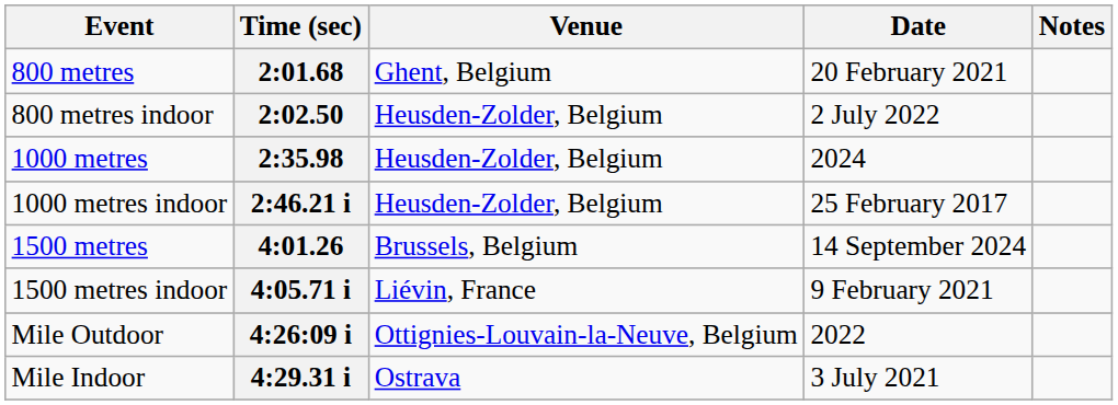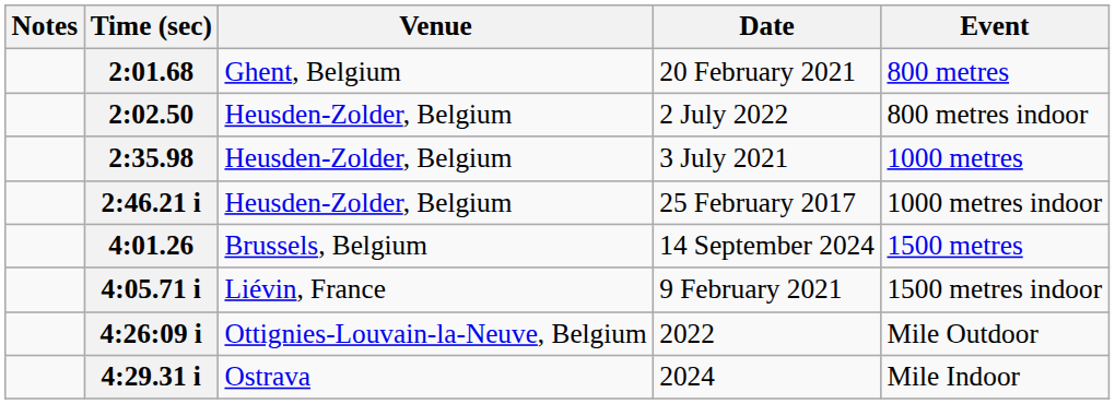 <table class="wikitable plainrowheaders">
 <tr>
-<th scope="col">Event</th>
+<th scope="col">Notes</th>
 <th scope="col">Time (sec)</th>
 <th scope="col">Venue</th>
 <th scope="col">Date</th>
-<th scope="col">Notes</th>
+<th scope="col">Event</th>
 </tr>
 <tr>
-<td><a href='#'>800 metres</a></td>
+<td></td>
 <th scope="row" style="text-align:center;">2:01.68</th>
 <td><a href='#'>Ghent</a>, Belgium</td>
 <td>20 February 2021</td>
-<td></td>
+<td><a href='#'>800 metres</a></td>
 </tr>
 <tr>
-<td>800 metres indoor</td>
+<td></td>
 <th scope="row" style="text-align:center;">2:02.50</th>
 <td><a href='#'>Heusden-Zolder</a>, Belgium</td>
 <td>2 July 2022</td>
-<td></td>
+<td>800 metres indoor</td>
 </tr>
 <tr>
-<td><a href='#'>1000 metres</a></td>
+<td></td>
 <th scope="row" style="text-align:center;"><strong>2:35.98</strong></th>
 <td><a href='#'>Heusden-Zolder</a>, Belgium</td>
-<td>2024</td>
-<td></td>
+<td>3 July 2021</td>
+<td><a href='#'>1000 metres</a></td>
 </tr>
 <tr>
-<td>1000 metres indoor</td>
+<td></td>
 <th scope="row" style="text-align:center;"><strong>2:46.21 i</strong></th>
 <td><a href='#'>Heusden-Zolder</a>, Belgium</td>
 <td>25 February 2017</td>
-<td></td>
+<td>1000 metres indoor</td>
 </tr>
 <tr>
-<td><a href='#'>1500 metres</a></td>
+<td></td>
 <th scope="row" style="text-align:center;"><strong>4:01.26</strong></th>
 <td><a href='#'>Brussels</a>, Belgium</td>
 <td>14 September 2024</td>
-<td></td>
+<td><a href='#'>1500 metres</a></td>
 </tr>
 <tr>
-<td>1500 metres indoor</td>
+<td></td>
 <th scope="row" style="text-align:center;"><strong>4:05.71 i</strong></th>
 <td><a href='#'>Liévin</a>, France</td>
 <td>9 February 2021</td>
-<td></td>
+<td>1500 metres indoor</td>
 </tr>
 <tr>
-<td>Mile Outdoor</td>
+<td></td>
 <th>4:26:09 i</th>
 <td><a href='#'>Ottignies-Louvain-la-Neuve</a>, Belgium</td>
 <td>2022</td>
-<td></td>
+<td>Mile Outdoor</td>
 </tr>
 <tr>
-<td>Mile Indoor</td>
+<td></td>
 <th>4:29.31 i</th>
 <td><a href='#'>Ostrava</a></td>
-<td>3 July 2021</td>
-<td></td>
+<td>2024</td>
+<td>Mile Indoor</td>
 </tr>
 </table>
